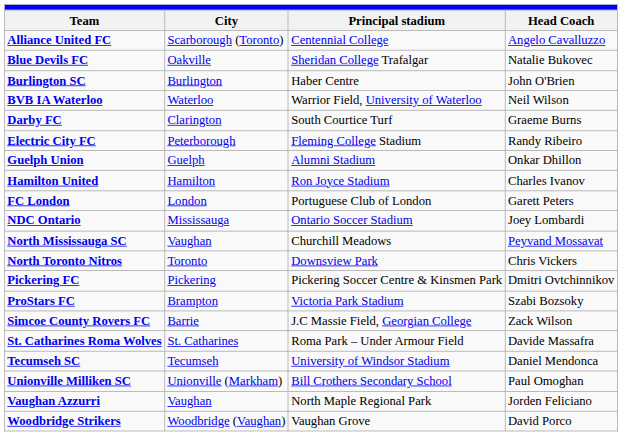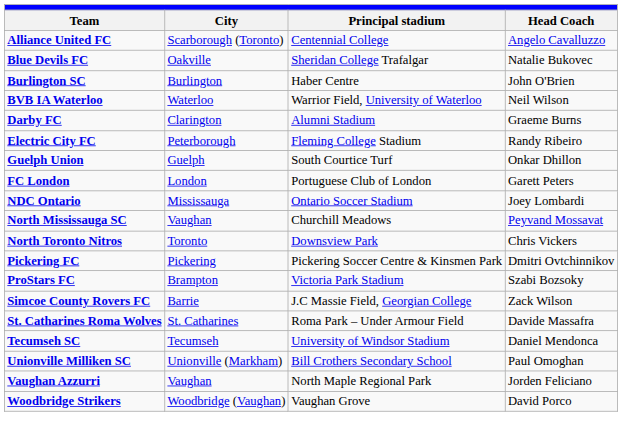 <table class="wikitable sortable">
 <tr>
 <th style="background:blue" colspan="4"></th>
 </tr>
 <tr>
 <th>Team</th>
 <th>City</th>
 <th>Principal stadium</th>
 <th>Head Coach</th>
 </tr>
 <tr>
 <td><strong><a href='#'>Alliance United FC</a></strong></td>
 <td><a href='#'>Scarborough</a> (<a href='#'>Toronto</a>)</td>
 <td><a href='#'>Centennial College</a></td>
 <td><a href='#'>Angelo Cavalluzzo</a></td>
 </tr>
 <tr>
 <td><strong><a href='#'>Blue Devils FC</a></strong></td>
 <td><a href='#'>Oakville</a></td>
 <td><a href='#'>Sheridan College</a> Trafalgar</td>
 <td>Natalie Bukovec</td>
 </tr>
 <tr>
 <td><strong><a href='#'>Burlington SC</a></strong></td>
 <td><a href='#'>Burlington</a></td>
 <td>Haber Centre</td>
 <td>John O'Brien</td>
 </tr>
 <tr>
 <td><strong><a href='#'>BVB IA Waterloo</a></strong></td>
 <td><a href='#'>Waterloo</a></td>
 <td>Warrior Field, <a href='#'>University of Waterloo</a></td>
 <td>Neil Wilson</td>
 </tr>
 <tr>
 <td><strong><a href='#'>Darby FC</a></strong></td>
 <td><a href='#'>Clarington</a></td>
-<td>South Courtice Turf</td>
+<td><a href='#'>Alumni Stadium</a></td>
 <td>Graeme Burns</td>
 </tr>
 <tr>
 <td><strong><a href='#'>Electric City FC</a></strong></td>
 <td><a href='#'>Peterborough</a></td>
 <td><a href='#'>Fleming College</a> Stadium</td>
 <td>Randy Ribeiro</td>
 </tr>
 <tr>
 <td><strong><a href='#'>Guelph Union</a></strong></td>
 <td><a href='#'>Guelph</a></td>
-<td><a href='#'>Alumni Stadium</a></td>
+<td>South Courtice Turf</td>
 <td>Onkar Dhillon</td>
-</tr>
-<tr>
-<td><strong><a href='#'>Hamilton United</a></strong></td>
-<td><a href='#'>Hamilton</a></td>
-<td><a href='#'>Ron Joyce Stadium</a></td>
-<td>Charles Ivanov</td>
 </tr>
 <tr>
 <td><strong><a href='#'>FC London</a></strong></td>
 <td><a href='#'>London</a></td>
 <td>Portuguese Club of London</td>
 <td>Garett Peters</td>
 </tr>
 <tr>
 <td><strong><a href='#'>NDC Ontario</a></strong></td>
 <td><a href='#'>Mississauga</a></td>
 <td><a href='#'>Ontario Soccer Stadium</a></td>
 <td>Joey Lombardi</td>
 </tr>
 <tr>
 <td><strong><a href='#'>North Mississauga SC</a></strong></td>
 <td><a href='#'>Vaughan</a></td>
 <td>Churchill Meadows</td>
 <td><a href='#'>Peyvand Mossavat</a></td>
 </tr>
 <tr>
 <td><strong><a href='#'>North Toronto Nitros</a></strong></td>
 <td><a href='#'>Toronto</a></td>
 <td><a href='#'>Downsview Park</a></td>
 <td>Chris Vickers</td>
 </tr>
 <tr>
 <td><strong><a href='#'>Pickering FC</a></strong></td>
 <td><a href='#'>Pickering</a></td>
 <td>Pickering Soccer Centre & Kinsmen Park</td>
 <td>Dmitri Ovtchinnikov</td>
 </tr>
 <tr>
 <td><strong><a href='#'>ProStars FC</a></strong></td>
 <td><a href='#'>Brampton</a></td>
 <td><a href='#'>Victoria Park Stadium</a></td>
 <td>Szabi Bozsoky</td>
 </tr>
 <tr>
 <td><strong><a href='#'>Simcoe County Rovers FC</a></strong></td>
 <td><a href='#'>Barrie</a></td>
 <td>J.C Massie Field, <a href='#'>Georgian College</a></td>
 <td>Zack Wilson</td>
 </tr>
 <tr>
 <td><strong><a href='#'>St. Catharines Roma Wolves</a></strong></td>
 <td><a href='#'>St. Catharines</a></td>
 <td>Roma Park – Under Armour Field</td>
 <td>Davide Massafra</td>
 </tr>
 <tr>
 <td><strong><a href='#'>Tecumseh SC</a></strong></td>
 <td><a href='#'>Tecumseh</a></td>
 <td><a href='#'>University of Windsor Stadium</a></td>
 <td>Daniel Mendonca</td>
 </tr>
 <tr>
 <td><strong><a href='#'>Unionville Milliken SC</a></strong></td>
 <td><a href='#'>Unionville</a> (<a href='#'>Markham</a>)</td>
 <td><a href='#'>Bill Crothers Secondary School</a></td>
 <td>Paul Omoghan</td>
 </tr>
 <tr>
 <td><strong><a href='#'>Vaughan Azzurri</a></strong></td>
 <td><a href='#'>Vaughan</a></td>
 <td>North Maple Regional Park</td>
 <td>Jorden Feliciano</td>
 </tr>
 <tr>
 <td><strong><a href='#'>Woodbridge Strikers</a></strong></td>
 <td><a href='#'>Woodbridge</a> (<a href='#'>Vaughan</a>)</td>
 <td>Vaughan Grove</td>
 <td>David Porco</td>
 </tr>
 </table>
